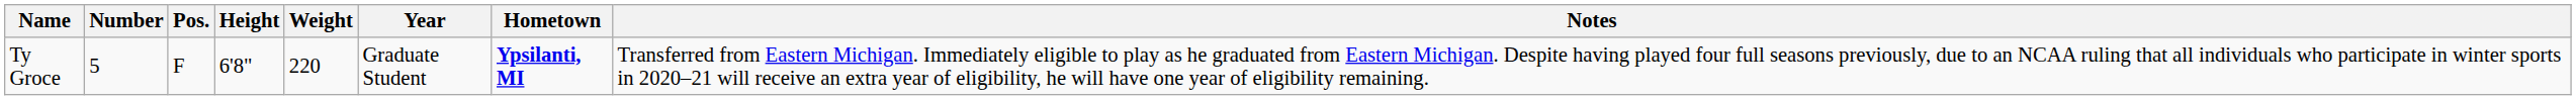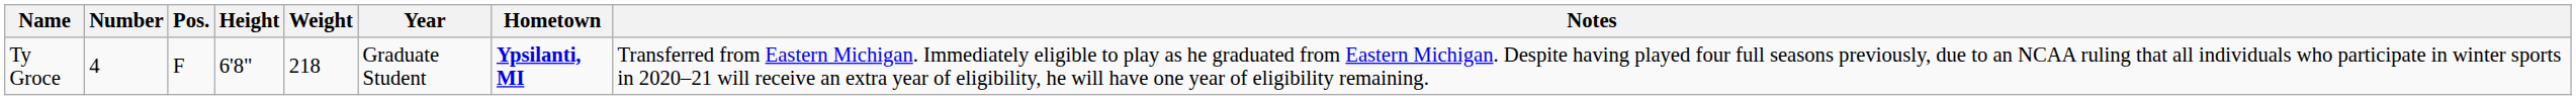 <table class="wikitable sortable" border="1">
 <tr>
 <th>Name</th>
 <th>Number</th>
 <th>Pos.</th>
 <th>Height</th>
 <th>Weight</th>
 <th>Year</th>
 <th>Hometown</th>
 <th class="unsortable">Notes</th>
 </tr>
 <tr>
 <td sortname>Ty Groce</td>
-<td>5</td>
+<td>4</td>
 <td>F</td>
 <td>6'8"</td>
-<td>220</td>
+<td>218</td>
 <td>Graduate Student</td>
 <td><strong><a href='#'>Ypsilanti, MI</a></strong></td>
 <td>Transferred from <a href='#'>Eastern Michigan</a>. Immediately eligible to play as he graduated from <a href='#'>Eastern Michigan</a>. Despite having played four full seasons previously, due to an NCAA ruling that all individuals who participate in winter sports in 2020–21 will receive an extra year of eligibility, he will have one year of eligibility remaining.</td>
 </tr>
 </table>
